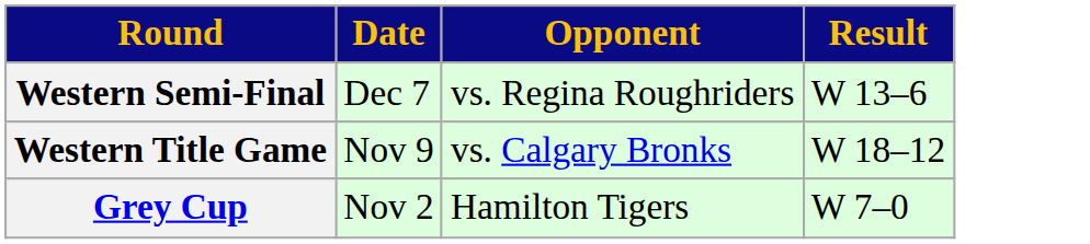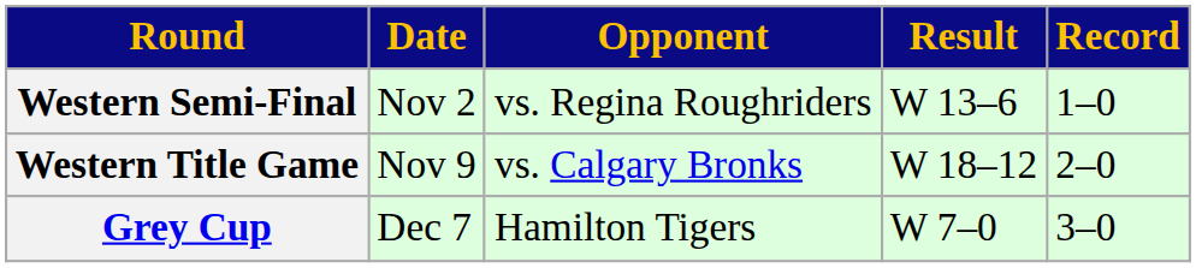 <table class="wikitable sortable">
 <tr>
 <th style="background:#0A0A85;color:#FCC200;">Round</th>
 <th style="background:#0A0A85;color:#FCC200;">Date</th>
 <th style="background:#0A0A85;color:#FCC200;">Opponent</th>
 <th style="background:#0A0A85;color:#FCC200;">Result</th>
+<th style="background:#0A0A85;color:#FCC200;">Record</th>
 </tr>
 <tr style="background:#ddffdd">
 <th>Western Semi-Final</th>
-<td>Dec 7</td>
+<td>Nov 2</td>
 <td>vs. Regina Roughriders</td>
 <td>W 13–6</td>
+<td>1–0</td>
 </tr>
 <tr style="background:#ddffdd">
 <th>Western Title Game</th>
 <td>Nov 9</td>
 <td>vs. <a href='#'>Calgary Bronks</a></td>
 <td>W 18–12</td>
+<td>2–0</td>
 </tr>
 <tr style="background:#ddffdd">
 <th><a href='#'>Grey Cup</a></th>
-<td>Nov 2</td>
+<td>Dec 7</td>
 <td>Hamilton Tigers</td>
 <td>W 7–0</td>
+<td>3–0</td>
 </tr>
 </table>
